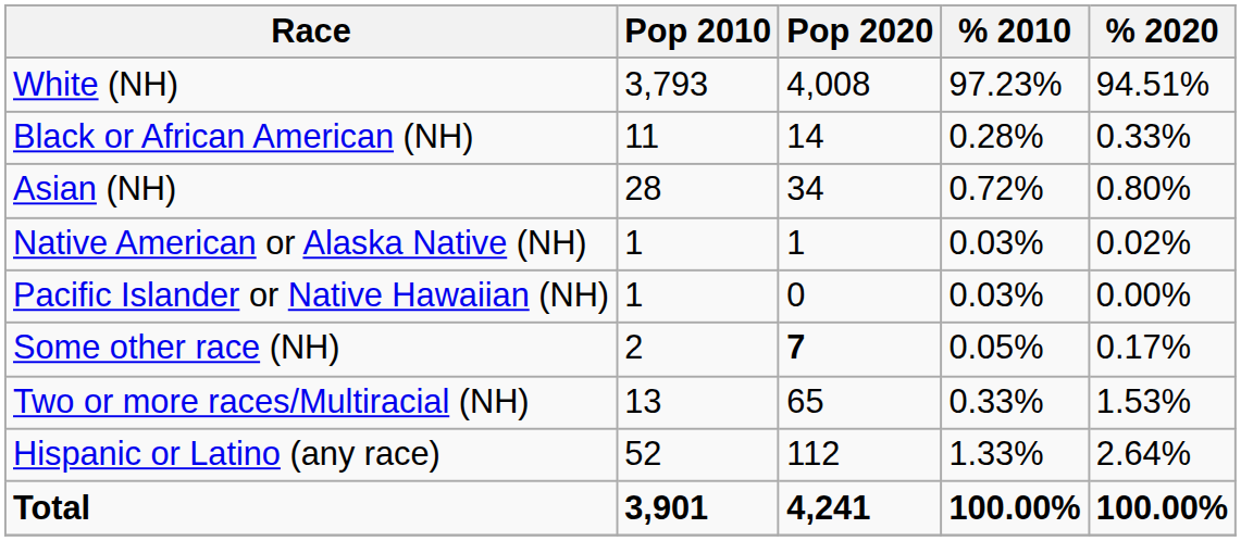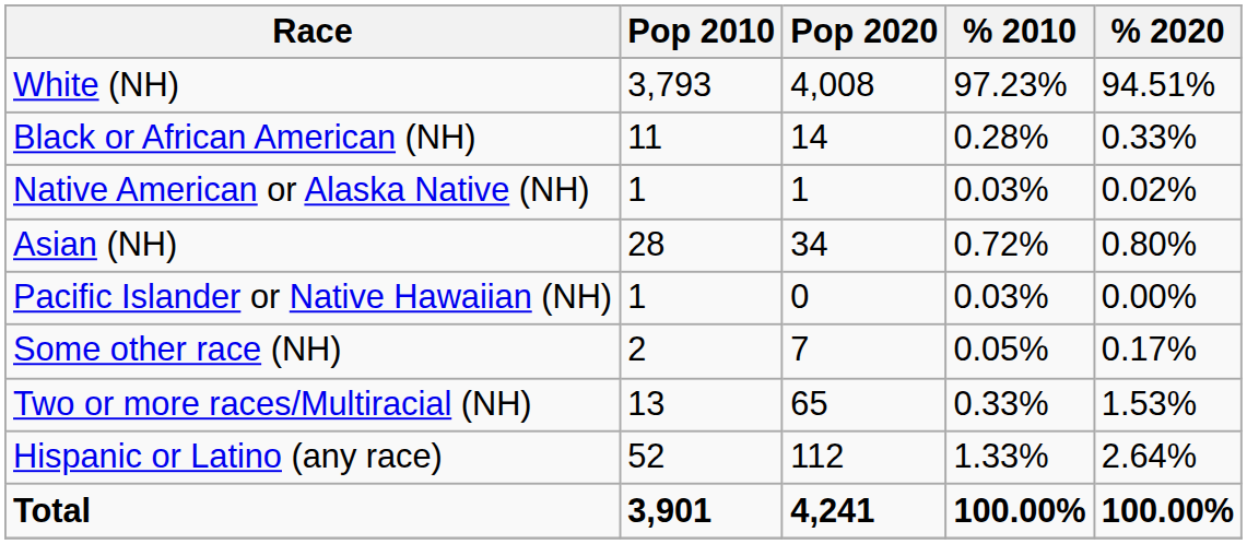 <table class="wikitable">
 <tr>
 <th>Race</th>
 <th>Pop 2010</th>
 <th>Pop 2020</th>
 <th>% 2010</th>
 <th>% 2020</th>
 </tr>
 <tr>
 <td><a href='#'>White</a> (NH)</td>
 <td>3,793</td>
 <td>4,008</td>
 <td>97.23%</td>
 <td>94.51%</td>
 </tr>
 <tr>
 <td><a href='#'>Black or African American</a> (NH)</td>
 <td>11</td>
 <td>14</td>
 <td>0.28%</td>
 <td>0.33%</td>
 </tr>
 <tr>
+<td><a href='#'>Native American</a> or <a href='#'>Alaska Native</a> (NH)</td>
+<td>1</td>
+<td>1</td>
+<td>0.03%</td>
+<td>0.02%</td>
+</tr>
+<tr>
 <td><a href='#'>Asian</a> (NH)</td>
 <td>28</td>
 <td>34</td>
 <td>0.72%</td>
 <td>0.80%</td>
-</tr>
-<tr>
-<td><a href='#'>Native American</a> or <a href='#'>Alaska Native</a> (NH)</td>
-<td>1</td>
-<td>1</td>
-<td>0.03%</td>
-<td>0.02%</td>
 </tr>
 <tr>
 <td><a href='#'>Pacific Islander</a> or <a href='#'>Native Hawaiian</a> (NH)</td>
 <td>1</td>
 <td>0</td>
 <td>0.03%</td>
 <td>0.00%</td>
 </tr>
 <tr>
 <td><a href='#'>Some other race</a> (NH)</td>
 <td>2</td>
-<td><strong>7</strong></td>
+<td>7</td>
 <td>0.05%</td>
 <td>0.17%</td>
 </tr>
 <tr>
 <td><a href='#'>Two or more races/Multiracial</a> (NH)</td>
 <td>13</td>
 <td>65</td>
 <td>0.33%</td>
 <td>1.53%</td>
 </tr>
 <tr>
 <td><a href='#'>Hispanic or Latino</a> (any race)</td>
 <td>52</td>
 <td>112</td>
 <td>1.33%</td>
 <td>2.64%</td>
 </tr>
 <tr>
 <td><strong>Total</strong></td>
 <td><strong>3,901</strong></td>
 <td><strong>4,241</strong></td>
 <td><strong>100.00%</strong></td>
 <td><strong>100.00%</strong></td>
 </tr>
 <tr>
 </tr>
 </table>
